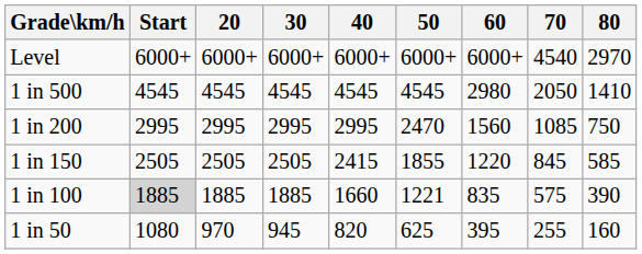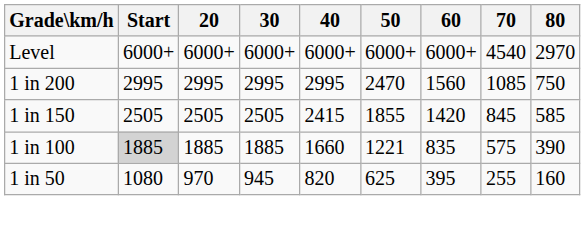 <table class="wikitable">
 <tr>
 <th>Grade\km/h</th>
 <th>Start</th>
 <th>20</th>
 <th>30</th>
 <th>40</th>
 <th>50</th>
 <th>60</th>
 <th>70</th>
 <th>80</th>
 </tr>
 <tr>
 <td>Level</td>
 <td>6000+</td>
 <td>6000+</td>
 <td>6000+</td>
 <td>6000+</td>
 <td>6000+</td>
 <td>6000+</td>
 <td>4540</td>
 <td>2970</td>
 </tr>
 <tr>
-<td>1 in 500</td>
-<td>4545</td>
-<td>4545</td>
-<td>4545</td>
-<td>4545</td>
-<td>4545</td>
-<td>2980</td>
-<td>2050</td>
-<td>1410</td>
-</tr>
-<tr>
 <td>1 in 200</td>
 <td>2995</td>
 <td>2995</td>
 <td>2995</td>
 <td>2995</td>
 <td>2470</td>
 <td>1560</td>
 <td>1085</td>
 <td>750</td>
 </tr>
 <tr>
 <td>1 in 150</td>
 <td>2505</td>
 <td>2505</td>
 <td>2505</td>
 <td>2415</td>
 <td>1855</td>
-<td>1220</td>
+<td>1420</td>
 <td>845</td>
 <td>585</td>
 </tr>
 <tr>
 <td>1 in 100</td>
 <td style="background: lightgrey;">1885</td>
 <td>1885</td>
 <td>1885</td>
 <td>1660</td>
 <td>1221</td>
 <td>835</td>
 <td>575</td>
 <td>390</td>
 </tr>
 <tr>
 <td>1 in 50</td>
 <td>1080</td>
 <td>970</td>
 <td>945</td>
 <td>820</td>
 <td>625</td>
 <td>395</td>
 <td>255</td>
 <td>160</td>
 </tr>
 </table>
